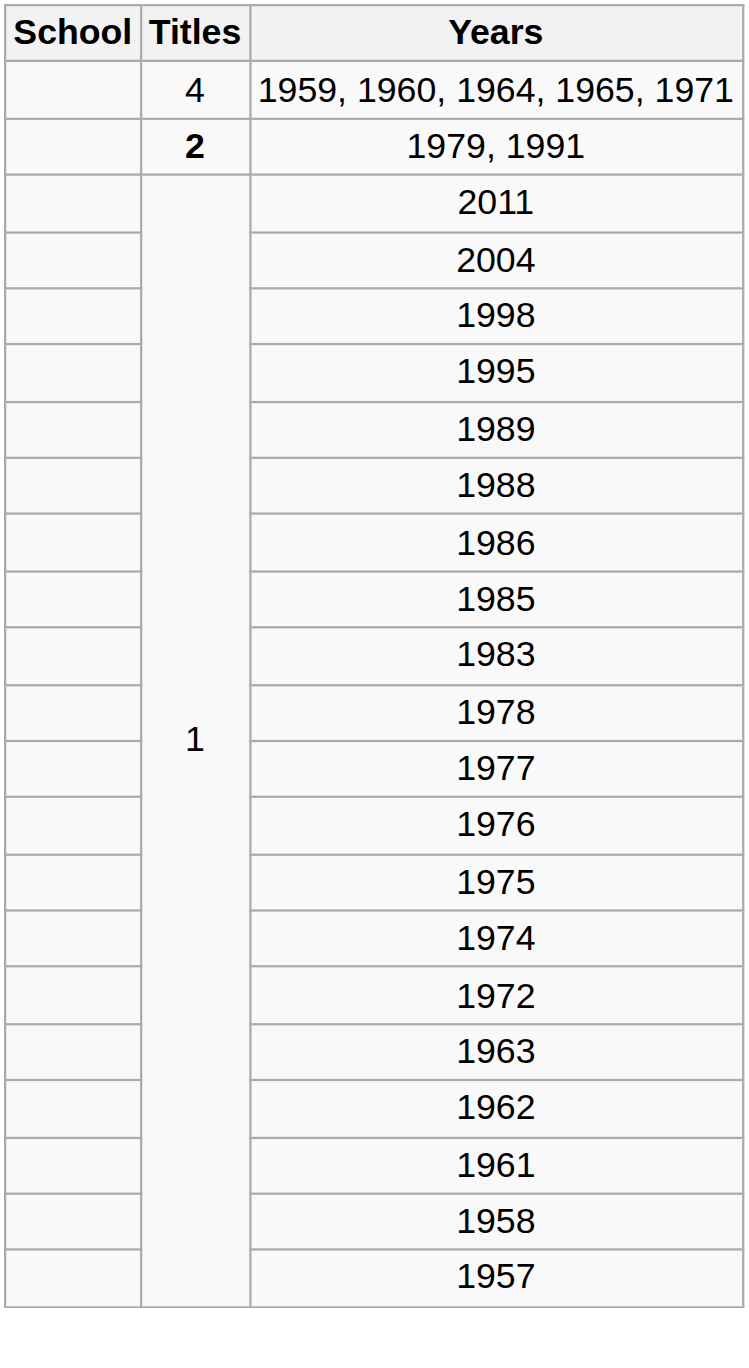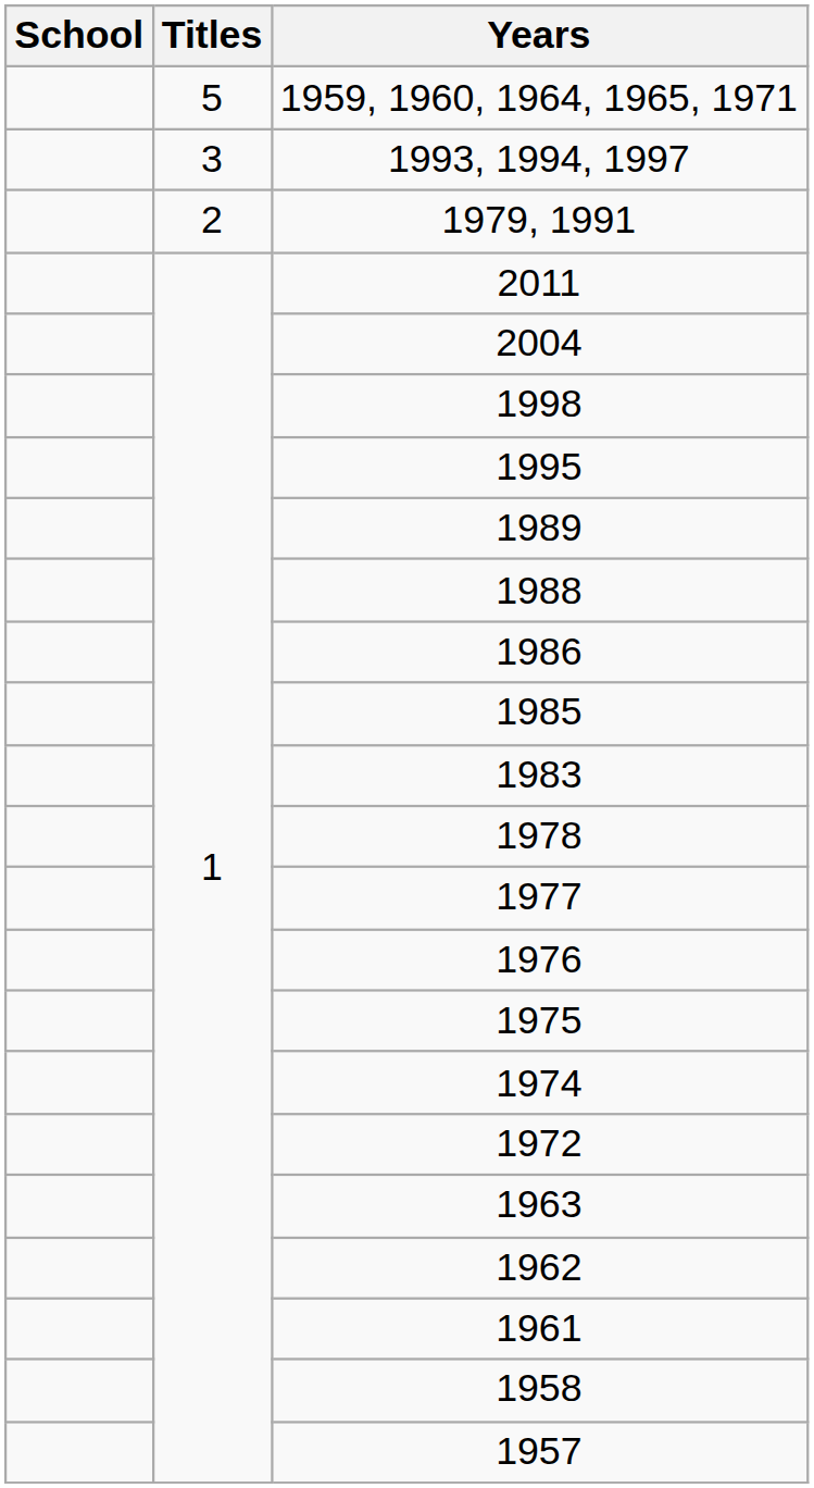 <table class=wikitable style=text-align:center>
 <tr>
 <th>School</th>
 <th>Titles</th>
 <th>Years</th>
 </tr>
 <tr>
 <td style=><em></em></td>
-<td>4</td>
+<td>5</td>
 <td>1959, 1960, 1964, 1965, 1971</td>
 </tr>
 <tr>
 <td style=><em></em></td>
-<td><strong>2</strong></td>
+<td>3</td>
+<td>1993, 1994, 1997</td>
+</tr>
+<tr>
+<td style=><em></em></td>
+<td>2</td>
 <td>1979, 1991</td>
 </tr>
 <tr>
 <td style=><em></em></td>
 <td rowspan=20>1</td>
 <td>2011</td>
 </tr>
 <tr>
 <td style=><em></em></td>
 <td>2004</td>
 </tr>
 <tr>
 <td style=><em></em></td>
 <td>1998</td>
 </tr>
 <tr>
 <td style=><em></em></td>
 <td>1995</td>
 </tr>
 <tr>
 <td style=><em></em></td>
 <td>1989</td>
 </tr>
 <tr>
 <td style=><em></em> </td>
 <td>1988</td>
 </tr>
 <tr>
 <td style=><em></em></td>
 <td>1986</td>
 </tr>
 <tr>
 <td style=><em></em></td>
 <td>1985</td>
 </tr>
 <tr>
 <td style=><em></em></td>
 <td>1983</td>
 </tr>
 <tr>
 <td style=><em></em></td>
 <td>1978</td>
 </tr>
 <tr>
 <td style=><em></em> </td>
 <td>1977</td>
 </tr>
 <tr>
 <td style=><em></em></td>
 <td>1976</td>
 </tr>
 <tr>
 <td style=><em></em></td>
 <td>1975</td>
 </tr>
 <tr>
 <td style=><em></em></td>
 <td>1974</td>
 </tr>
 <tr>
 <td style=><em></em></td>
 <td>1972</td>
 </tr>
 <tr>
 <td style=><em></em></td>
 <td>1963</td>
 </tr>
 <tr>
 <td style=><em></em></td>
 <td>1962</td>
 </tr>
 <tr>
 <td style=><em></em></td>
 <td>1961</td>
 </tr>
 <tr>
 <td style=><em></em></td>
 <td>1958</td>
 </tr>
 <tr>
 <td style=><em></em></td>
 <td>1957</td>
 </tr>
 </table>
